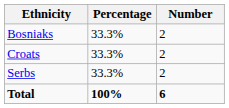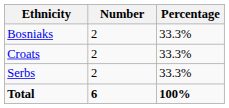 <table class="wikitable">
 <tr>
 <th width="100px">Ethnicity</th>
+<th width="80px">Number</th>
 <th width="80px">Percentage</th>
-<th width="80px">Number</th>
 </tr>
 <tr>
 <td><a href='#'>Bosniaks</a></td>
+<td>2</td>
 <td>33.3%</td>
-<td>2</td>
 </tr>
 <tr>
 <td><a href='#'>Croats</a></td>
+<td>2</td>
 <td>33.3%</td>
-<td>2</td>
 </tr>
 <tr>
 <td><a href='#'>Serbs</a></td>
+<td>2</td>
 <td>33.3%</td>
-<td>2</td>
 </tr>
 <tr>
 <td><strong>Total</strong></td>
+<td><strong>6</strong></td>
 <td><strong>100%</strong></td>
-<td><strong>6</strong></td>
 </tr>
 </table>
